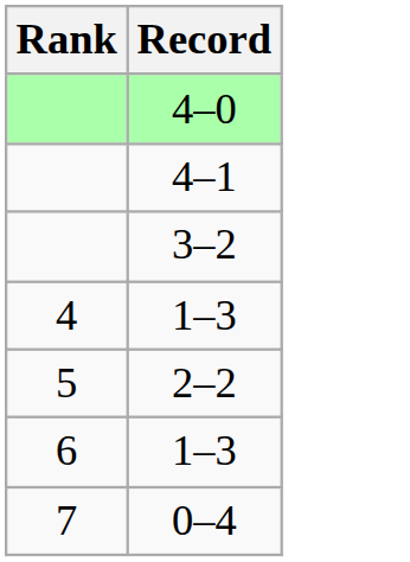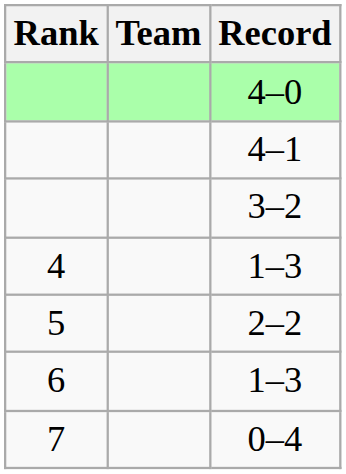 <table class="wikitable">
 <tr>
 <th>Rank</th>
+<th>Team</th>
 <th>Record</th>
 </tr>
 <tr bgcolor="#aaffaa">
 <td align=center></td>
+<td></td>
 <td align=center>4–0</td>
 </tr>
 <tr>
 <td align=center></td>
+<td></td>
 <td align=center>4–1</td>
 </tr>
 <tr>
 <td align=center></td>
+<td></td>
 <td align=center>3–2</td>
 </tr>
 <tr>
 <td align=center>4</td>
+<td></td>
 <td align=center>1–3</td>
 </tr>
 <tr>
 <td align=center>5</td>
+<td></td>
 <td align=center>2–2</td>
 </tr>
 <tr>
 <td align=center>6</td>
+<td></td>
 <td align=center>1–3</td>
 </tr>
 <tr>
 <td align=center>7</td>
+<td></td>
 <td align=center>0–4</td>
 </tr>
 </table>
